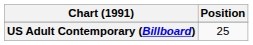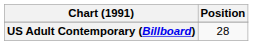 <table class="wikitable sortable plainrowheaders" style="text-align:center">
 <tr>
 <th>Chart (1991)</th>
 <th>Position</th>
 </tr>
 <tr>
 </tr>
 <tr>
 <th scope="row">US Adult Contemporary (<em><a href='#'>Billboard</a></em>)</th>
-<td>25</td>
+<td>28</td>
 </tr>
 </table>
